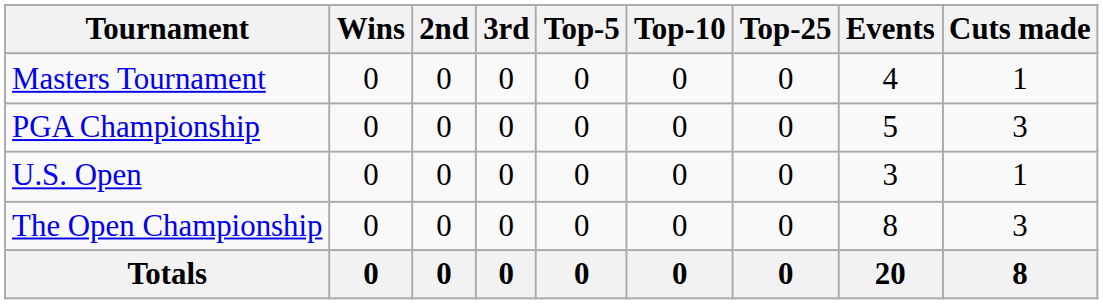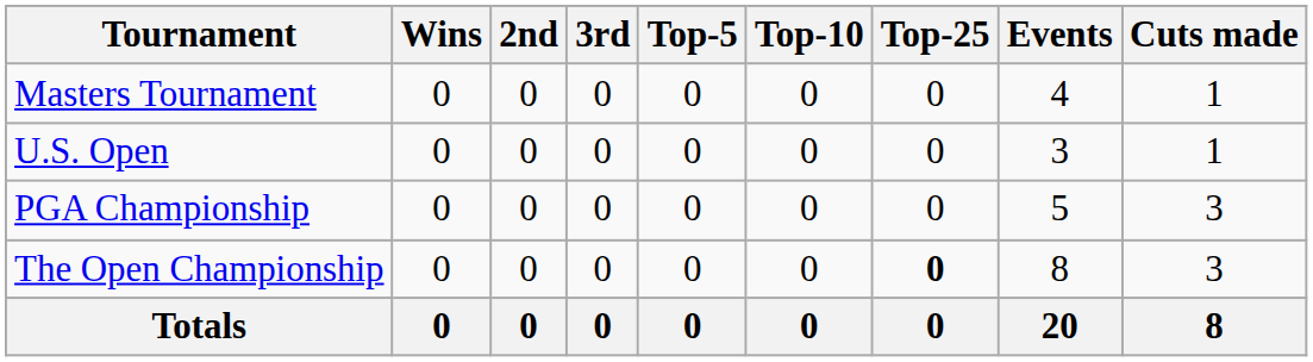 <table class=wikitable style=text-align:center>
 <tr>
 <th>Tournament</th>
 <th>Wins</th>
 <th>2nd</th>
 <th>3rd</th>
 <th>Top-5</th>
 <th>Top-10</th>
 <th>Top-25</th>
 <th>Events</th>
 <th>Cuts made</th>
 </tr>
 <tr>
 <td align=left><a href='#'>Masters Tournament</a></td>
 <td>0</td>
 <td>0</td>
 <td>0</td>
 <td>0</td>
 <td>0</td>
 <td>0</td>
 <td>4</td>
 <td>1</td>
 </tr>
 <tr>
+<td align=left><a href='#'>U.S. Open</a></td>
+<td>0</td>
+<td>0</td>
+<td>0</td>
+<td>0</td>
+<td>0</td>
+<td>0</td>
+<td>3</td>
+<td>1</td>
+</tr>
+<tr>
 <td align=left><a href='#'>PGA Championship</a></td>
 <td>0</td>
 <td>0</td>
 <td>0</td>
 <td>0</td>
 <td>0</td>
 <td>0</td>
 <td>5</td>
 <td>3</td>
 </tr>
 <tr>
-<td align=left><a href='#'>U.S. Open</a></td>
-<td>0</td>
-<td>0</td>
-<td>0</td>
-<td>0</td>
-<td>0</td>
-<td>0</td>
-<td>3</td>
-<td>1</td>
-</tr>
-<tr>
 <td align=left><a href='#'>The Open Championship</a></td>
 <td>0</td>
 <td>0</td>
 <td>0</td>
 <td>0</td>
 <td>0</td>
-<td>0</td>
+<td><strong>0</strong></td>
 <td>8</td>
 <td>3</td>
 </tr>
 <tr>
 <th>Totals</th>
 <th>0</th>
 <th>0</th>
 <th>0</th>
 <th>0</th>
 <th>0</th>
 <th>0</th>
 <th>20</th>
 <th>8</th>
 </tr>
 </table>
